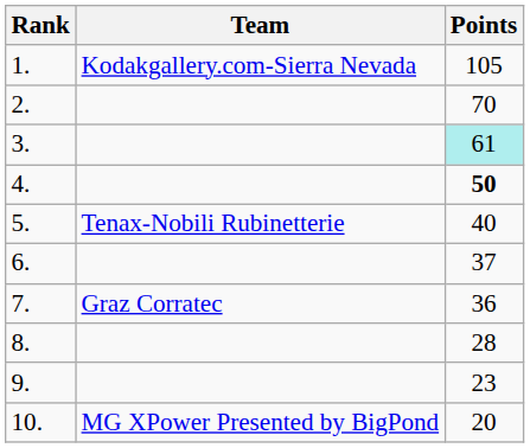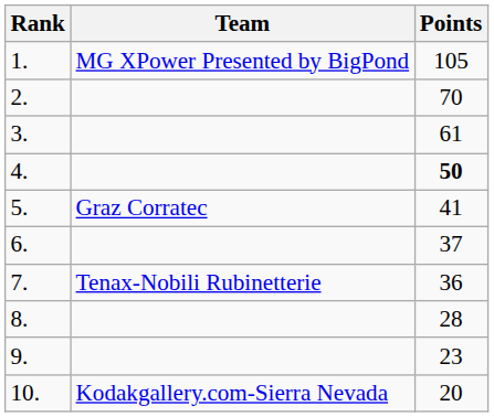 <table class="wikitable sortable">
 <tr>
 <th>Rank</th>
 <th>Team</th>
 <th>Points</th>
 </tr>
 <tr>
 <td>1.</td>
-<td><a href='#'>Kodakgallery.com-Sierra Nevada</a></td>
+<td><a href='#'>MG XPower Presented by BigPond</a></td>
 <td align=center>105</td>
 </tr>
 <tr>
 <td>2.</td>
 <td></td>
 <td align=center>70</td>
 </tr>
 <tr>
 <td>3.</td>
 <td></td>
-<td align=center style="background: paleturquoise;">61</td>
+<td align=center>61</td>
 </tr>
 <tr>
 <td>4.</td>
 <td></td>
 <td align=center><strong>50</strong></td>
 </tr>
 <tr>
 <td>5.</td>
-<td><a href='#'>Tenax-Nobili Rubinetterie</a></td>
-<td align=center>40</td>
+<td><a href='#'>Graz Corratec</a></td>
+<td align=center>41</td>
 </tr>
 <tr>
 <td>6.</td>
 <td></td>
 <td align=center>37</td>
 </tr>
 <tr>
 <td>7.</td>
-<td><a href='#'>Graz Corratec</a></td>
+<td><a href='#'>Tenax-Nobili Rubinetterie</a></td>
 <td align=center>36</td>
 </tr>
 <tr>
 <td>8.</td>
 <td></td>
 <td align=center>28</td>
 </tr>
 <tr>
 <td>9.</td>
 <td></td>
 <td align=center>23</td>
 </tr>
 <tr>
 <td>10.</td>
-<td><a href='#'>MG XPower Presented by BigPond</a></td>
+<td><a href='#'>Kodakgallery.com-Sierra Nevada</a></td>
 <td align=center>20</td>
 </tr>
 </table>
